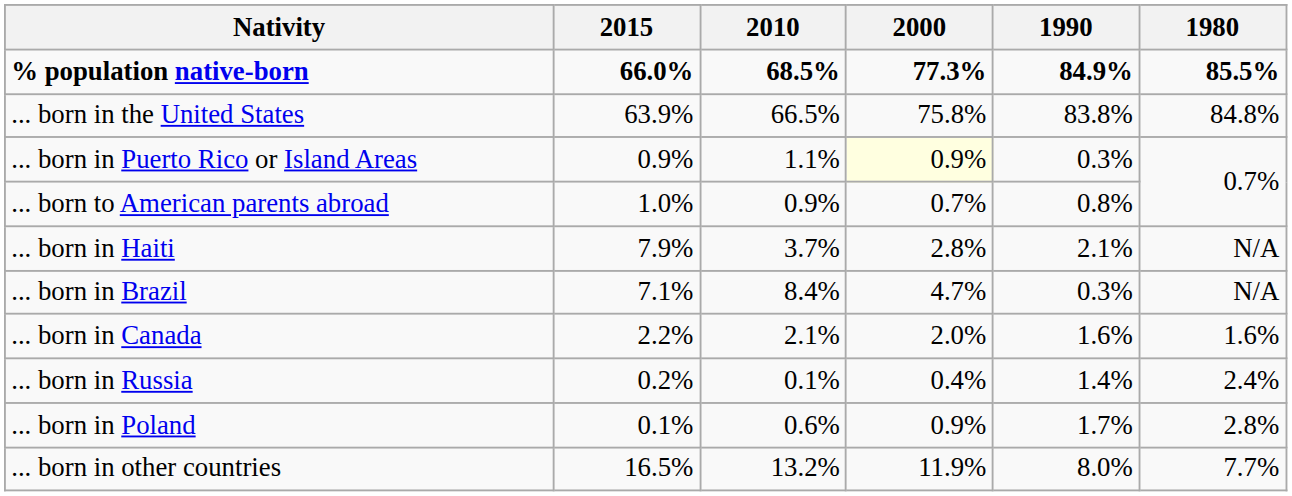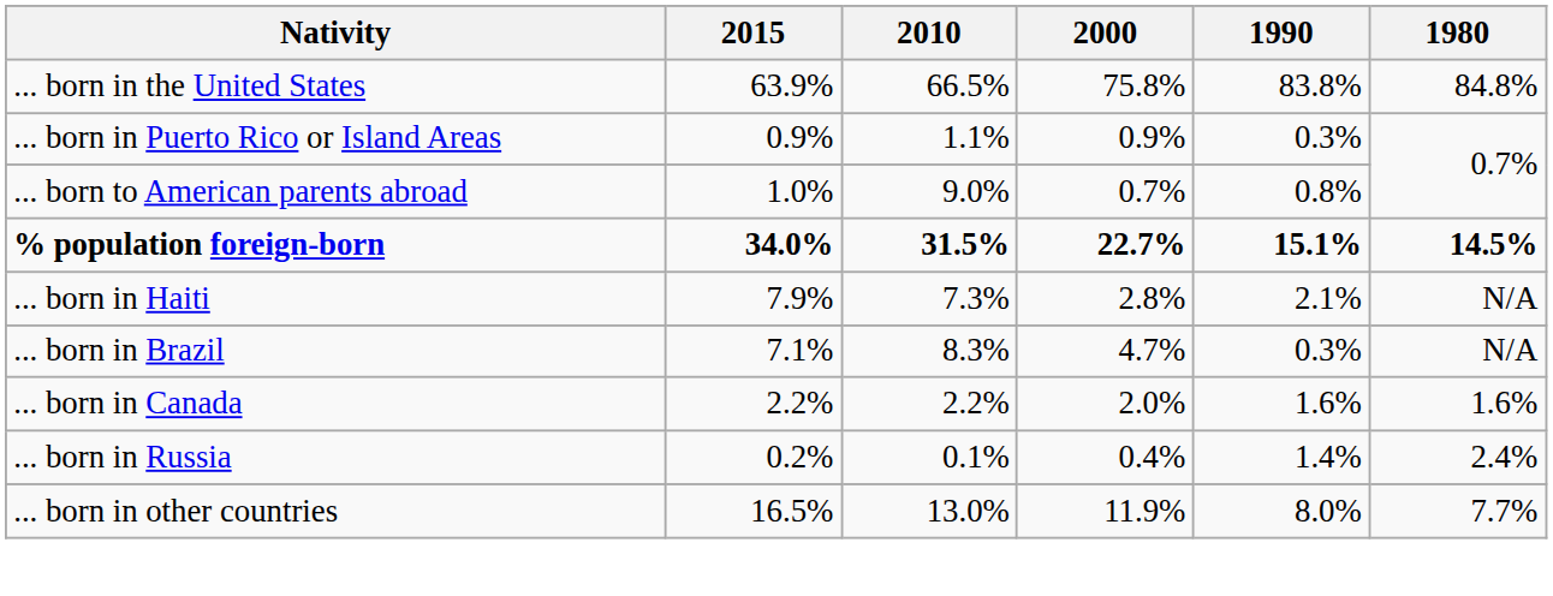 <table class="wikitable" style="font-size: 90%; text-align: right;">
 <tr>
 <th style="width: 20em;">Nativity</th>
 <th style="width: 5em;">2015</th>
 <th style="width: 5em;">2010</th>
 <th style="width: 5em;">2000</th>
 <th style="width: 5em;">1990</th>
 <th style="width: 5em;">1980</th>
-</tr>
-<tr>
-<td style="text-align:left"><strong>% population <a href='#'>native-born</a></strong></td>
-<td><strong>66.0%</strong></td>
-<td><strong>68.5%</strong></td>
-<td><strong>77.3%</strong></td>
-<td><strong>84.9%</strong></td>
-<td><strong>85.5%</strong></td>
 </tr>
 <tr>
 <td style="text-align:left">... born in the <a href='#'>United States</a></td>
 <td>63.9%</td>
 <td>66.5%</td>
 <td>75.8%</td>
 <td>83.8%</td>
 <td>84.8%</td>
 </tr>
 <tr>
 <td style="text-align:left">... born in <a href='#'>Puerto Rico</a> or <a href='#'>Island Areas</a></td>
 <td>0.9%</td>
 <td>1.1%</td>
-<td style="background: lightyellow;">0.9%</td>
+<td>0.9%</td>
 <td>0.3%</td>
 <td rowspan="2">0.7%</td>
 </tr>
 <tr>
 <td style="text-align:left">... born to <a href='#'>American parents abroad</a></td>
 <td>1.0%</td>
-<td>0.9%</td>
+<td>9.0%</td>
 <td>0.7%</td>
 <td>0.8%</td>
 </tr>
 <tr>
+<td style="text-align:left"><strong>% population <a href='#'>foreign-born</a></strong></td>
+<td><strong>34.0%</strong></td>
+<td><strong>31.5%</strong></td>
+<td><strong>22.7%</strong></td>
+<td><strong>15.1%</strong></td>
+<td><strong>14.5%</strong></td>
+</tr>
+<tr>
 <td style="text-align:left">... born in <a href='#'>Haiti</a></td>
 <td>7.9%</td>
-<td>3.7%</td>
+<td>7.3%</td>
 <td>2.8%</td>
 <td>2.1%</td>
 <td>N/A</td>
 </tr>
 <tr>
 <td style="text-align:left">... born in <a href='#'>Brazil</a></td>
 <td>7.1%</td>
-<td>8.4%</td>
+<td>8.3%</td>
 <td>4.7%</td>
 <td>0.3%</td>
 <td>N/A</td>
 </tr>
 <tr>
 <td style="text-align:left">... born in <a href='#'>Canada</a></td>
 <td>2.2%</td>
-<td>2.1%</td>
+<td>2.2%</td>
 <td>2.0%</td>
 <td>1.6%</td>
 <td>1.6%</td>
 </tr>
 <tr>
 <td style="text-align:left">... born in <a href='#'>Russia</a></td>
 <td>0.2%</td>
 <td>0.1%</td>
 <td>0.4%</td>
 <td>1.4%</td>
 <td>2.4%</td>
 </tr>
 <tr>
-<td style="text-align:left">... born in <a href='#'>Poland</a></td>
-<td>0.1%</td>
-<td>0.6%</td>
-<td>0.9%</td>
-<td>1.7%</td>
-<td>2.8%</td>
-</tr>
-<tr>
 <td style="text-align:left">... born in other countries</td>
 <td>16.5%</td>
-<td>13.2%</td>
+<td>13.0%</td>
 <td>11.9%</td>
 <td>8.0%</td>
 <td>7.7%</td>
 </tr>
 </table>
